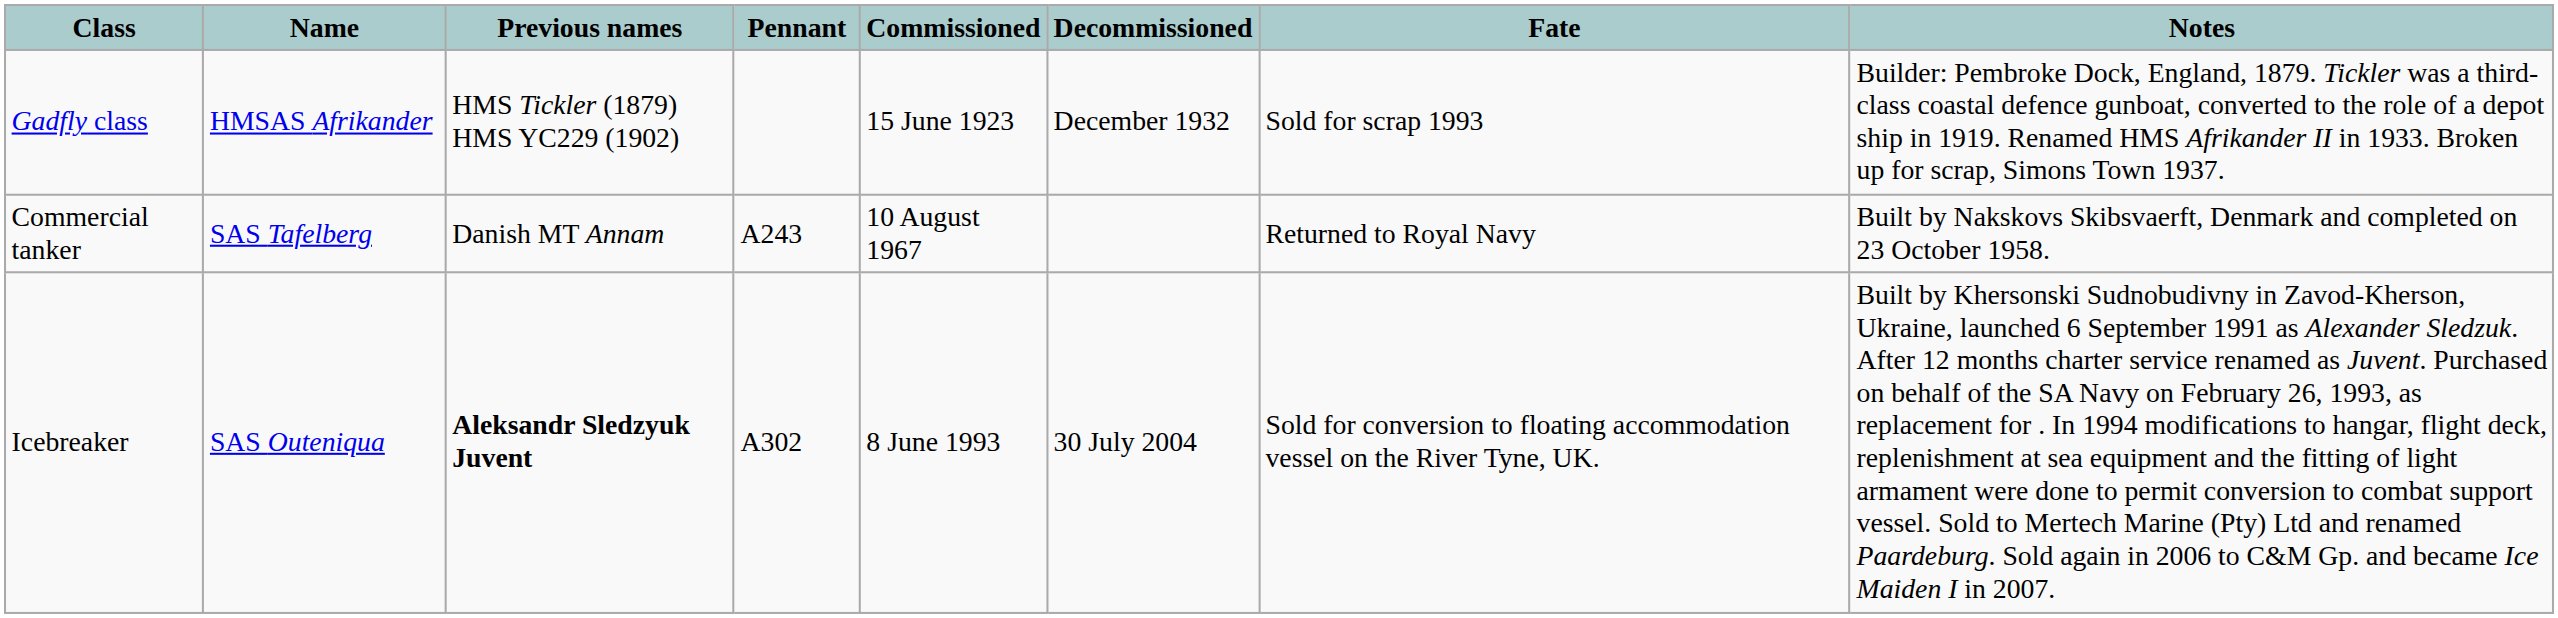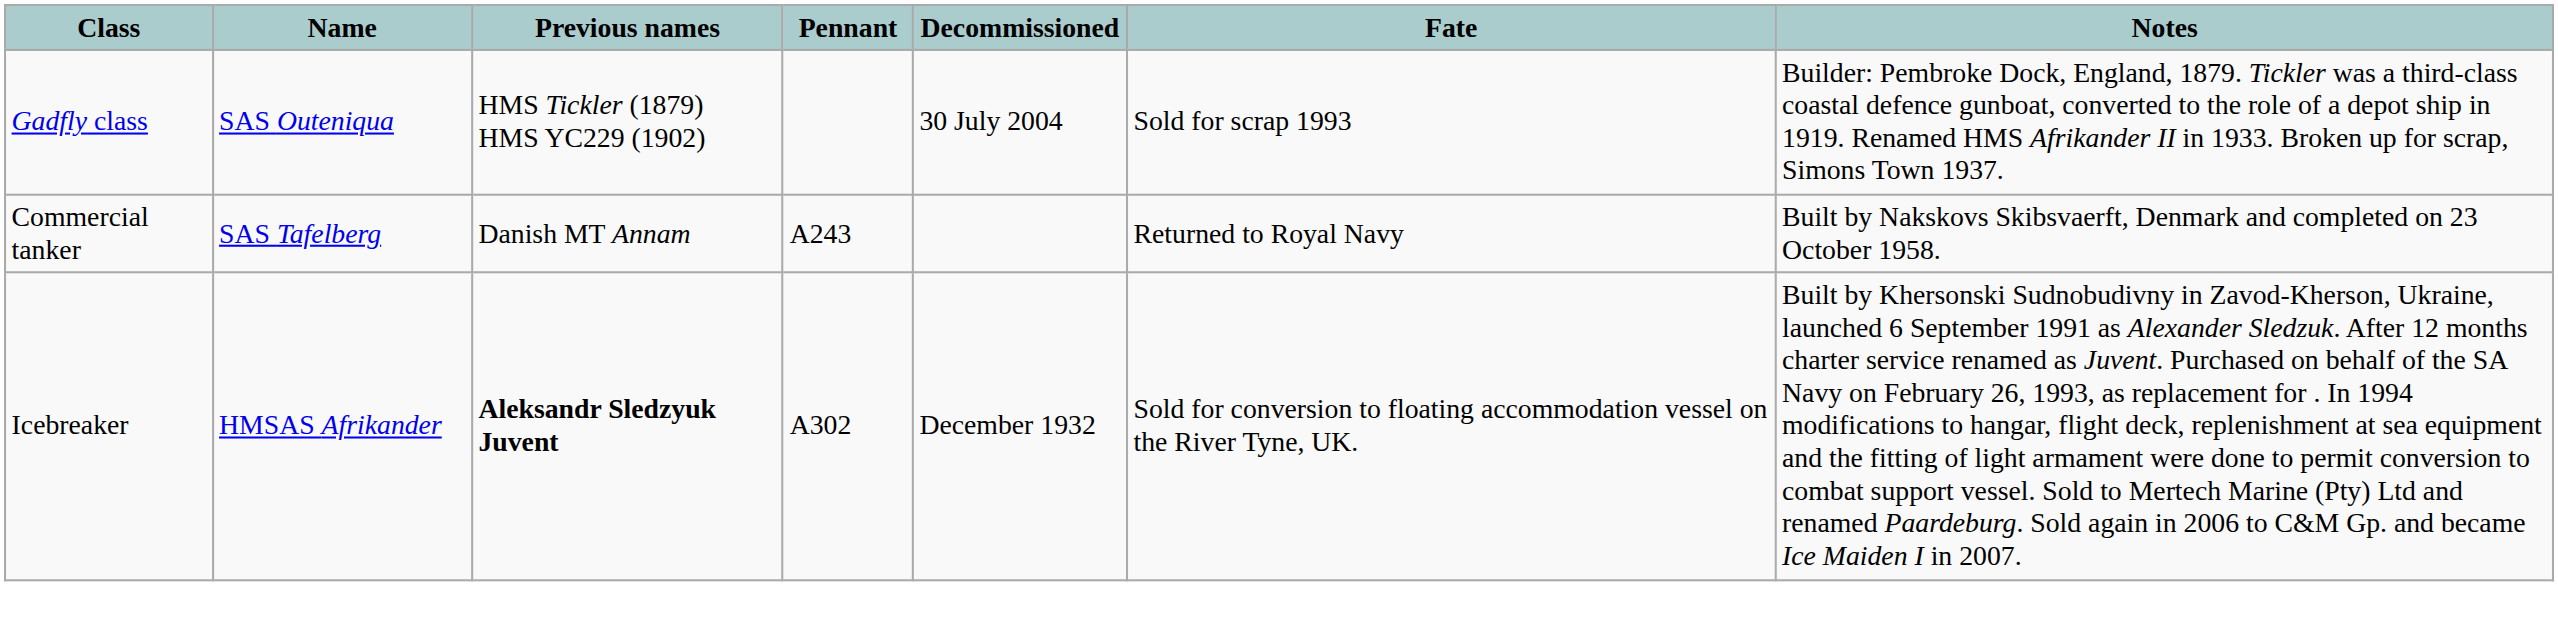 <table class="wikitable sortable" style="font-style: normal; font-size: 85%">
 <tr>
 <th style="width:8%; background-color:#aacccc">Class</th>
 <th style="width:10%; background-color:#aacccc">Name</th>
 <th class=unsortable style="width:12%; background-color:#aacccc">Previous names</th>
 <th style="width:5%; background-color:#aacccc">Pennant</th>
-<th style="width:5%; background-color:#aacccc">Commissioned</th>
 <th style="width:5%; background-color:#aacccc">Decommissioned</th>
 <th class=unsortable style="width:25%; background-color:#aacccc">Fate</th>
 <th class=unsortable style="width:30%; background-color:#aacccc">Notes</th>
 </tr>
 <tr>
 <td><a href='#'><em>Gadfly</em> class</a></td>
-<td><a href='#'>HMSAS <em>Afrikander</em></a></td>
+<td><a href='#'>SAS <em>Outeniqua</em></a></td>
 <td>HMS <em>Tickler</em> (1879)<br>HMS YC229 (1902)</td>
 <td></td>
-<td>15 June 1923</td>
-<td>December 1932</td>
+<td>30 July 2004</td>
 <td>Sold for scrap 1993</td>
 <td>Builder: Pembroke Dock, England, 1879. <em>Tickler</em> was a third-class coastal defence gunboat, converted to the role of a depot ship in 1919.  Renamed HMS <em>Afrikander II</em> in 1933.  Broken up for scrap, Simons Town 1937.</td>
 </tr>
 <tr>
 <td>Commercial tanker</td>
 <td><a href='#'>SAS <em>Tafelberg</em></a></td>
 <td>Danish MT <em>Annam</em></td>
 <td>A243</td>
-<td>10 August 1967</td>
 <td></td>
 <td>Returned to Royal Navy</td>
 <td>Built by Nakskovs Skibsvaerft, Denmark and completed on 23 October 1958.</td>
 </tr>
 <tr>
 <td>Icebreaker</td>
-<td><a href='#'>SAS <em>Outeniqua</em></a></td>
+<td><a href='#'>HMSAS <em>Afrikander</em></a></td>
 <td><strong>Aleksandr Sledzyuk<br>Juvent</strong></td>
 <td>A302</td>
-<td>8 June 1993</td>
-<td>30 July 2004</td>
+<td>December 1932</td>
 <td>Sold for conversion to floating accommodation vessel on the River Tyne, UK.</td>
 <td>Built by Khersonski Sudnobudivny in Zavod-Kherson, Ukraine, launched 6 September 1991 as <em>Alexander Sledzuk</em>. After 12 months charter service renamed as <em>Juvent</em>.  Purchased on behalf of the SA Navy on February 26, 1993, as replacement for .  In 1994 modifications to hangar, flight deck, replenishment at sea equipment and the fitting of light armament were done to permit conversion to combat support vessel.  Sold to Mertech Marine (Pty) Ltd and renamed <em>Paardeburg</em>. Sold again in 2006 to C&M Gp. and became <em>Ice Maiden I</em> in 2007.</td>
 </tr>
 </table>
